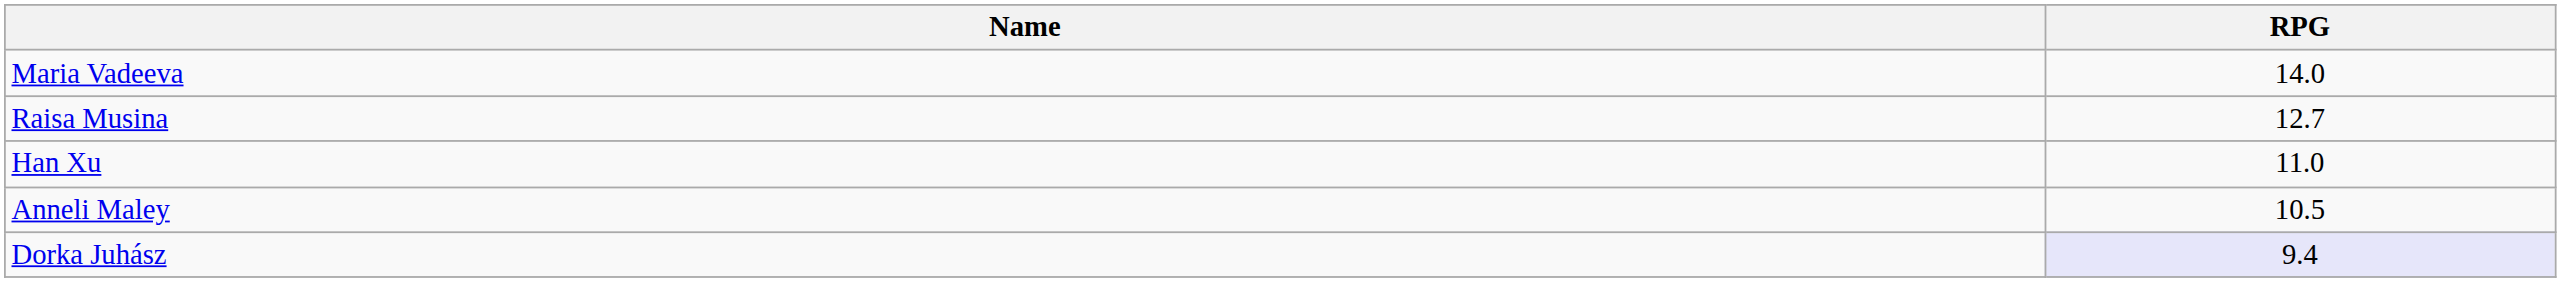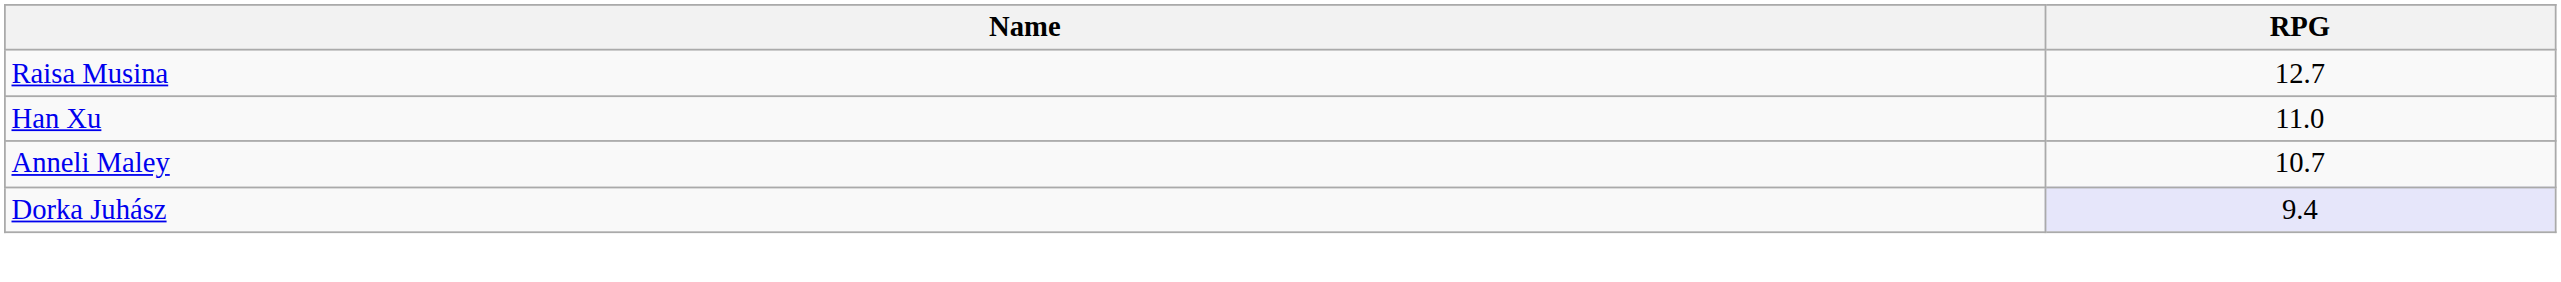 <table class=wikitable width="90%">
 <tr>
 <th width="80%">Name</th>
 <th width="20%">RPG</th>
-</tr>
-<tr>
-<td> <a href='#'>Maria Vadeeva</a></td>
-<td align=center>14.0</td>
 </tr>
 <tr>
 <td> <a href='#'>Raisa Musina</a></td>
 <td align=center>12.7</td>
 </tr>
 <tr>
 <td> <a href='#'>Han Xu</a></td>
 <td align=center>11.0</td>
 </tr>
 <tr>
 <td> <a href='#'>Anneli Maley</a></td>
-<td align=center>10.5</td>
+<td align=center>10.7</td>
 </tr>
 <tr>
 <td> <a href='#'>Dorka Juhász</a></td>
 <td align=center style="background: lavender;">9.4</td>
 </tr>
 </table>
